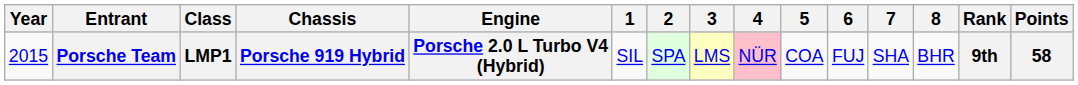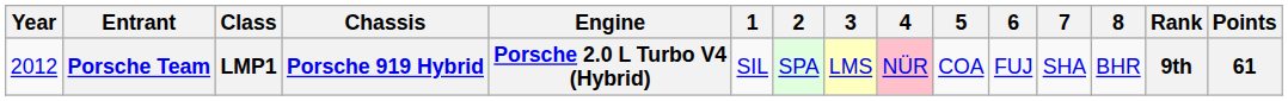 <table class="wikitable" style="text-align:center; font-size:85%">
 <tr>
 <th>Year</th>
 <th>Entrant</th>
 <th>Class</th>
 <th>Chassis</th>
 <th>Engine</th>
 <th>1</th>
 <th>2</th>
 <th>3</th>
 <th>4</th>
 <th>5</th>
 <th>6</th>
 <th>7</th>
 <th>8</th>
 <th>Rank</th>
 <th>Points</th>
 </tr>
 <tr>
-<td><a href='#'>2015</a></td>
+<td><a href='#'>2012</a></td>
 <th nowrap><a href='#'>Porsche Team</a></th>
 <th>LMP1</th>
 <th nowrap><a href='#'>Porsche 919 Hybrid</a></th>
 <th nowrap><a href='#'>Porsche</a> 2.0 L Turbo V4<br>(Hybrid)</th>
 <td><a href='#'>SIL</a></td>
 <td style="background:#DFFFDF;"><a href='#'>SPA</a><br></td>
 <td style="background:#FFFFBF;"><a href='#'>LMS</a><br></td>
 <td style="background: pink;"><a href='#'>NÜR</a></td>
 <td><a href='#'>COA</a></td>
 <td><a href='#'>FUJ</a></td>
 <td><a href='#'>SHA</a></td>
 <td><a href='#'>BHR</a></td>
 <th>9th</th>
-<th>58</th>
+<th>61</th>
 </tr>
 </table>
